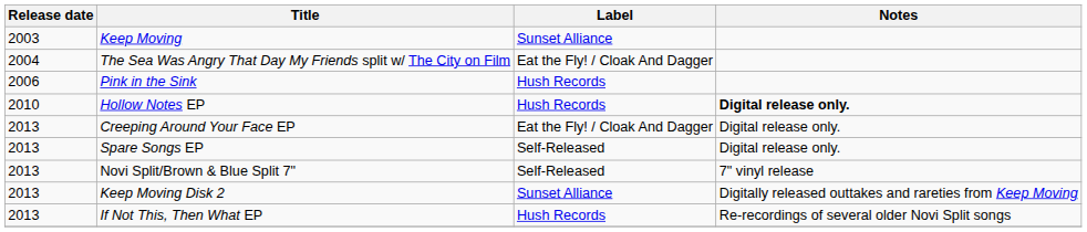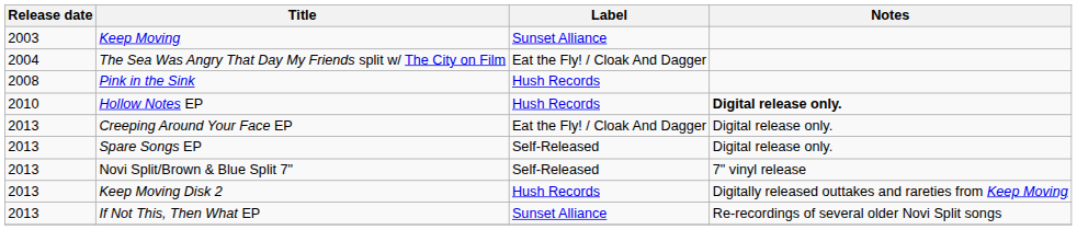 <table class="wikitable">
 <tr>
 <th>Release date</th>
 <th>Title</th>
 <th>Label</th>
 <th>Notes</th>
 </tr>
 <tr>
 <td>2003</td>
 <td><a href='#'><em>Keep Moving</em></a></td>
 <td><a href='#'>Sunset Alliance</a></td>
 <td></td>
 </tr>
 <tr>
 <td>2004</td>
 <td><em>The Sea Was Angry That Day My Friends</em> split w/ <a href='#'>The City on Film</a></td>
 <td>Eat the Fly! / Cloak And Dagger</td>
 <td></td>
 </tr>
 <tr>
-<td>2006</td>
+<td>2008</td>
 <td><em><a href='#'>Pink in the Sink</a></em></td>
 <td><a href='#'>Hush Records</a></td>
 <td></td>
 </tr>
 <tr>
 <td>2010</td>
 <td><em><a href='#'>Hollow Notes</a></em> EP</td>
 <td><a href='#'>Hush Records</a></td>
 <td><strong>Digital release only.</strong></td>
 </tr>
 <tr>
 <td>2013</td>
 <td><em>Creeping Around Your Face</em> EP</td>
 <td>Eat the Fly! / Cloak And Dagger</td>
 <td>Digital release only.</td>
 </tr>
 <tr>
 <td>2013</td>
 <td><em>Spare Songs</em> EP</td>
 <td>Self-Released</td>
 <td>Digital release only.</td>
 </tr>
 <tr>
 <td>2013</td>
 <td>Novi Split/Brown & Blue Split 7"</td>
 <td>Self-Released</td>
 <td>7" vinyl release</td>
 </tr>
 <tr>
 <td>2013</td>
 <td><em>Keep Moving Disk 2</em></td>
-<td><a href='#'>Sunset Alliance</a></td>
+<td><a href='#'>Hush Records</a></td>
 <td>Digitally released outtakes and rareties from <a href='#'><em>Keep Moving</em></a></td>
 </tr>
 <tr>
 <td>2013</td>
 <td><em>If Not This, Then What</em> EP</td>
-<td><a href='#'>Hush Records</a></td>
+<td><a href='#'>Sunset Alliance</a></td>
 <td>Re-recordings of several older Novi Split songs</td>
 </tr>
 <tr>
 </tr>
 </table>
